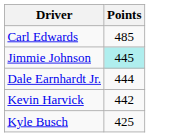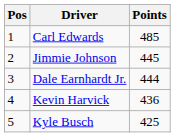 <table class="sortable wikitable " style="font-size: 95%;">
 <tr>
+<th>Pos</th>
 <th>Driver</th>
 <th>Points</th>
 </tr>
 <tr>
+<td>1</td>
 <td><a href='#'>Carl Edwards</a></td>
 <td style="text-align:center;">485</td>
 </tr>
 <tr>
+<td>2</td>
 <td><a href='#'>Jimmie Johnson</a></td>
-<td style="background: paleturquoise; text-align:center;">445</td>
+<td style="text-align:center;">445</td>
 </tr>
 <tr>
+<td>3</td>
 <td><a href='#'>Dale Earnhardt Jr.</a></td>
 <td style="text-align:center;">444</td>
 </tr>
 <tr>
+<td>4</td>
 <td><a href='#'>Kevin Harvick</a></td>
-<td style="text-align:center;">442</td>
+<td style="text-align:center;">436</td>
 </tr>
 <tr>
+<td>5</td>
 <td><a href='#'>Kyle Busch</a></td>
 <td style="text-align:center;">425</td>
 </tr>
 </table>
